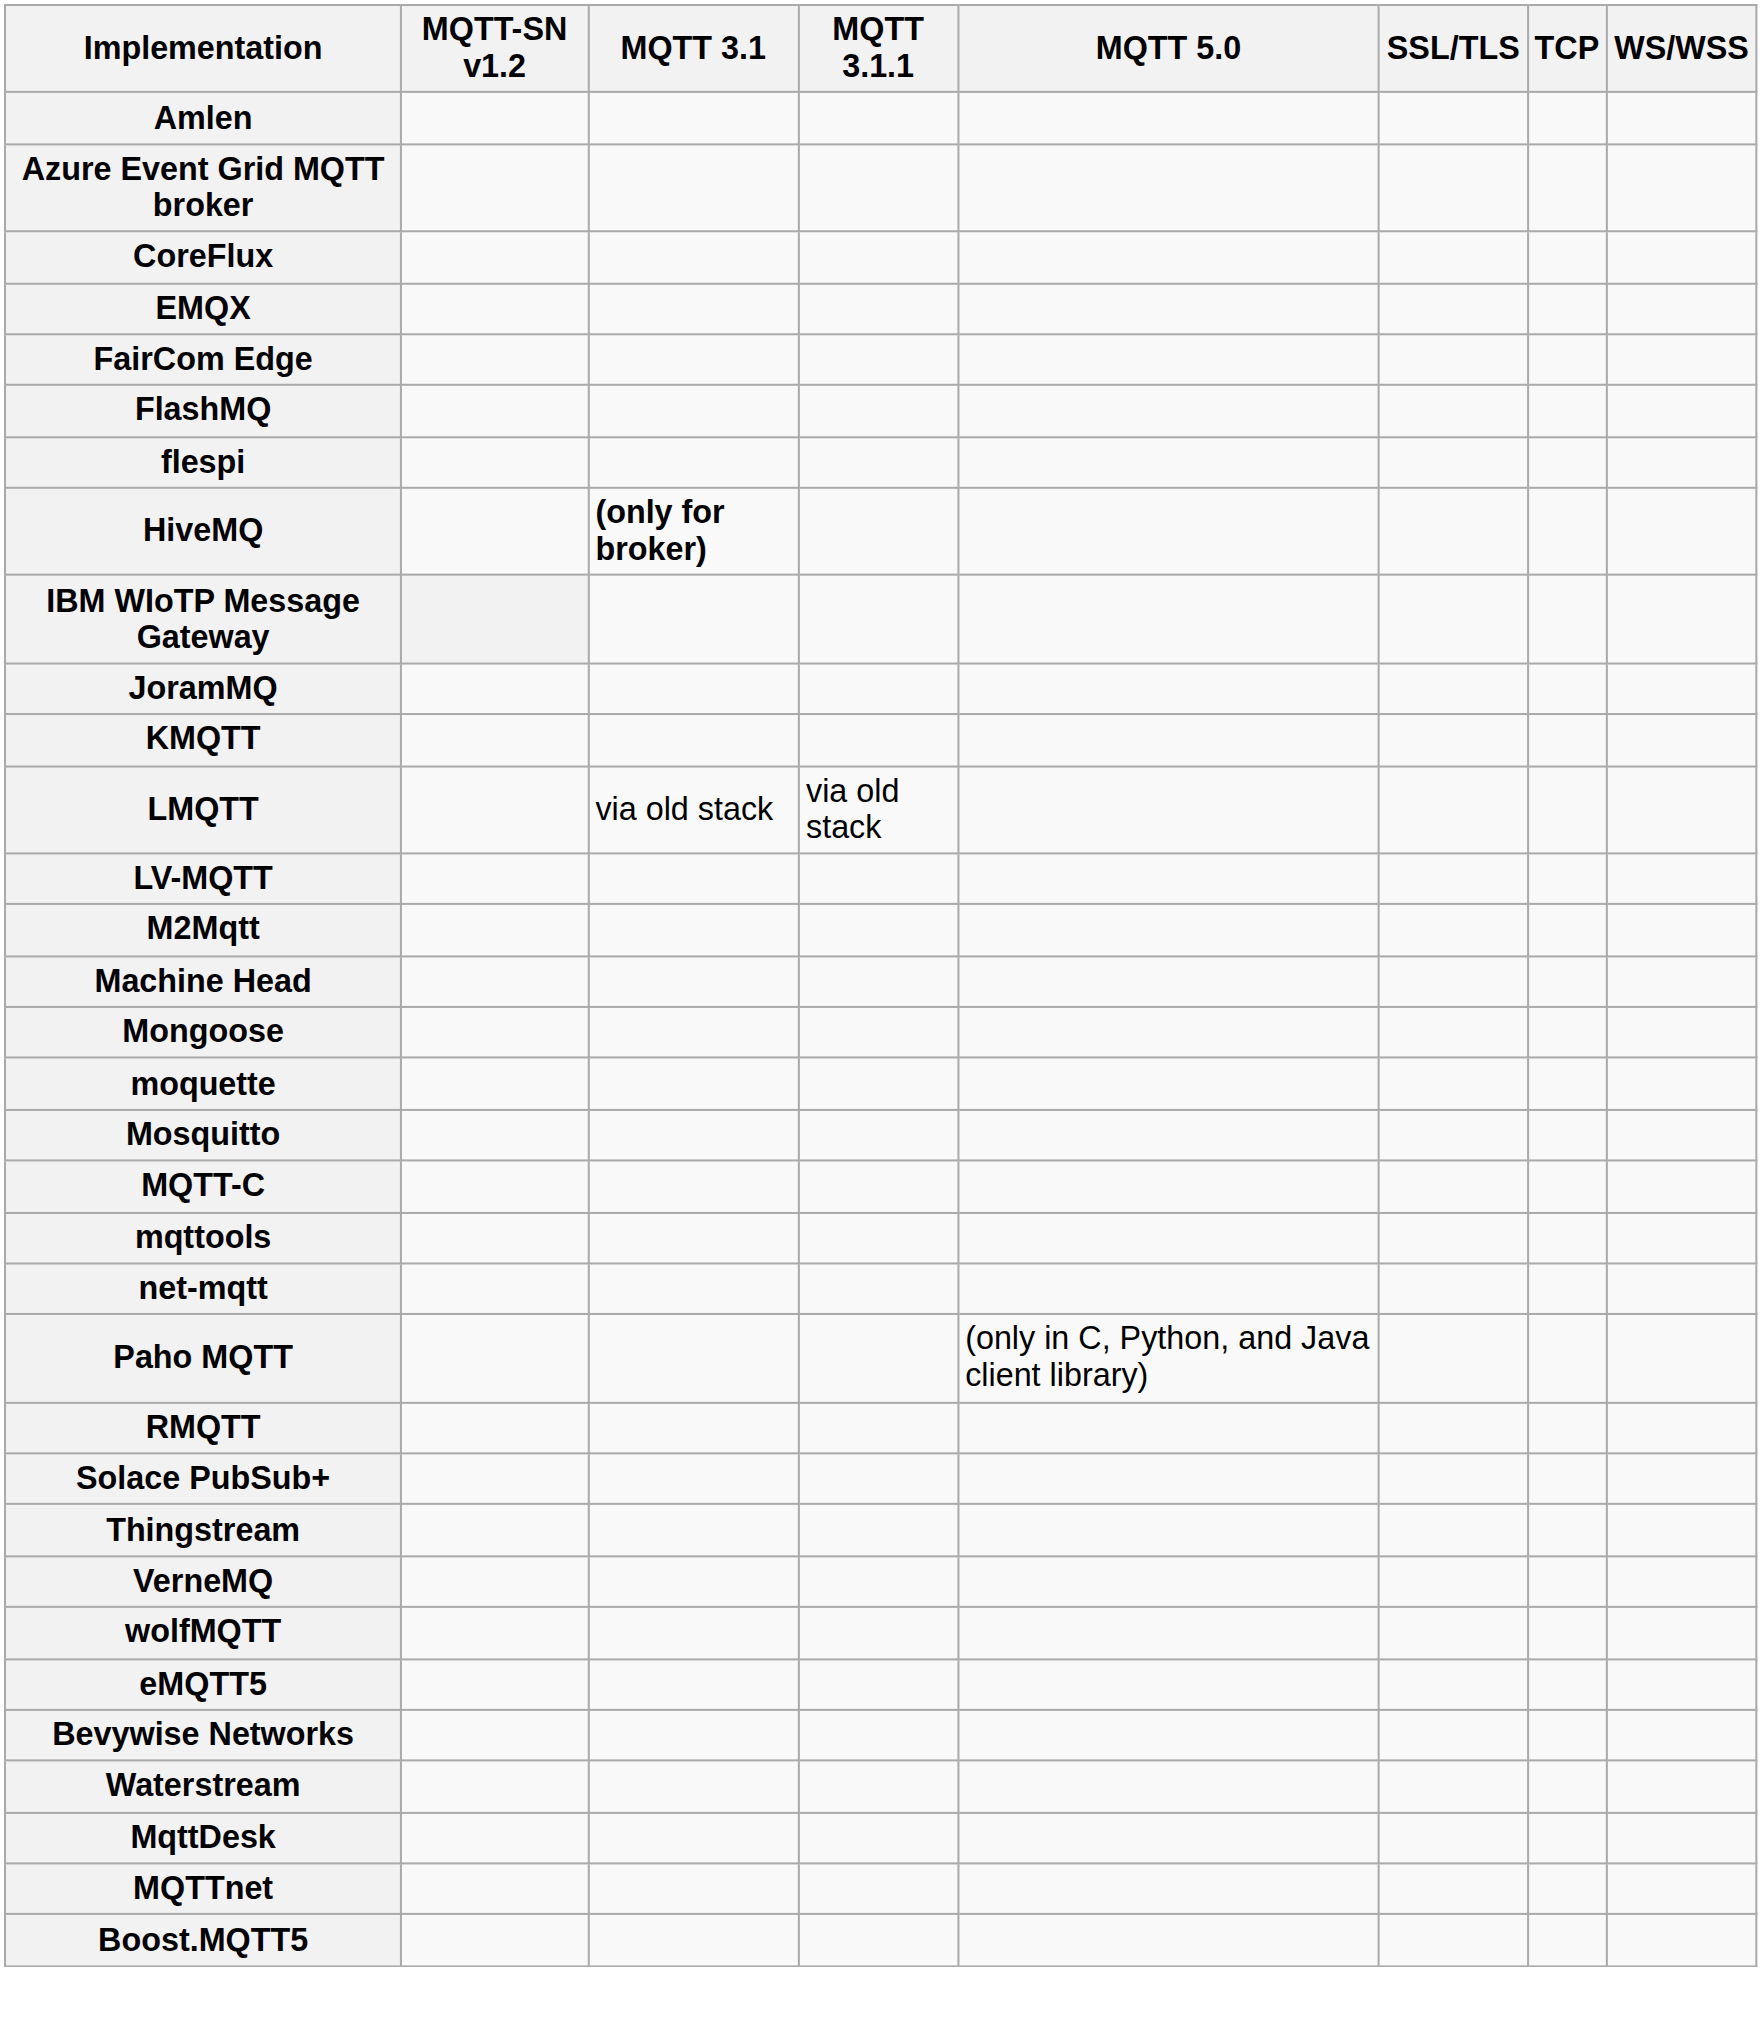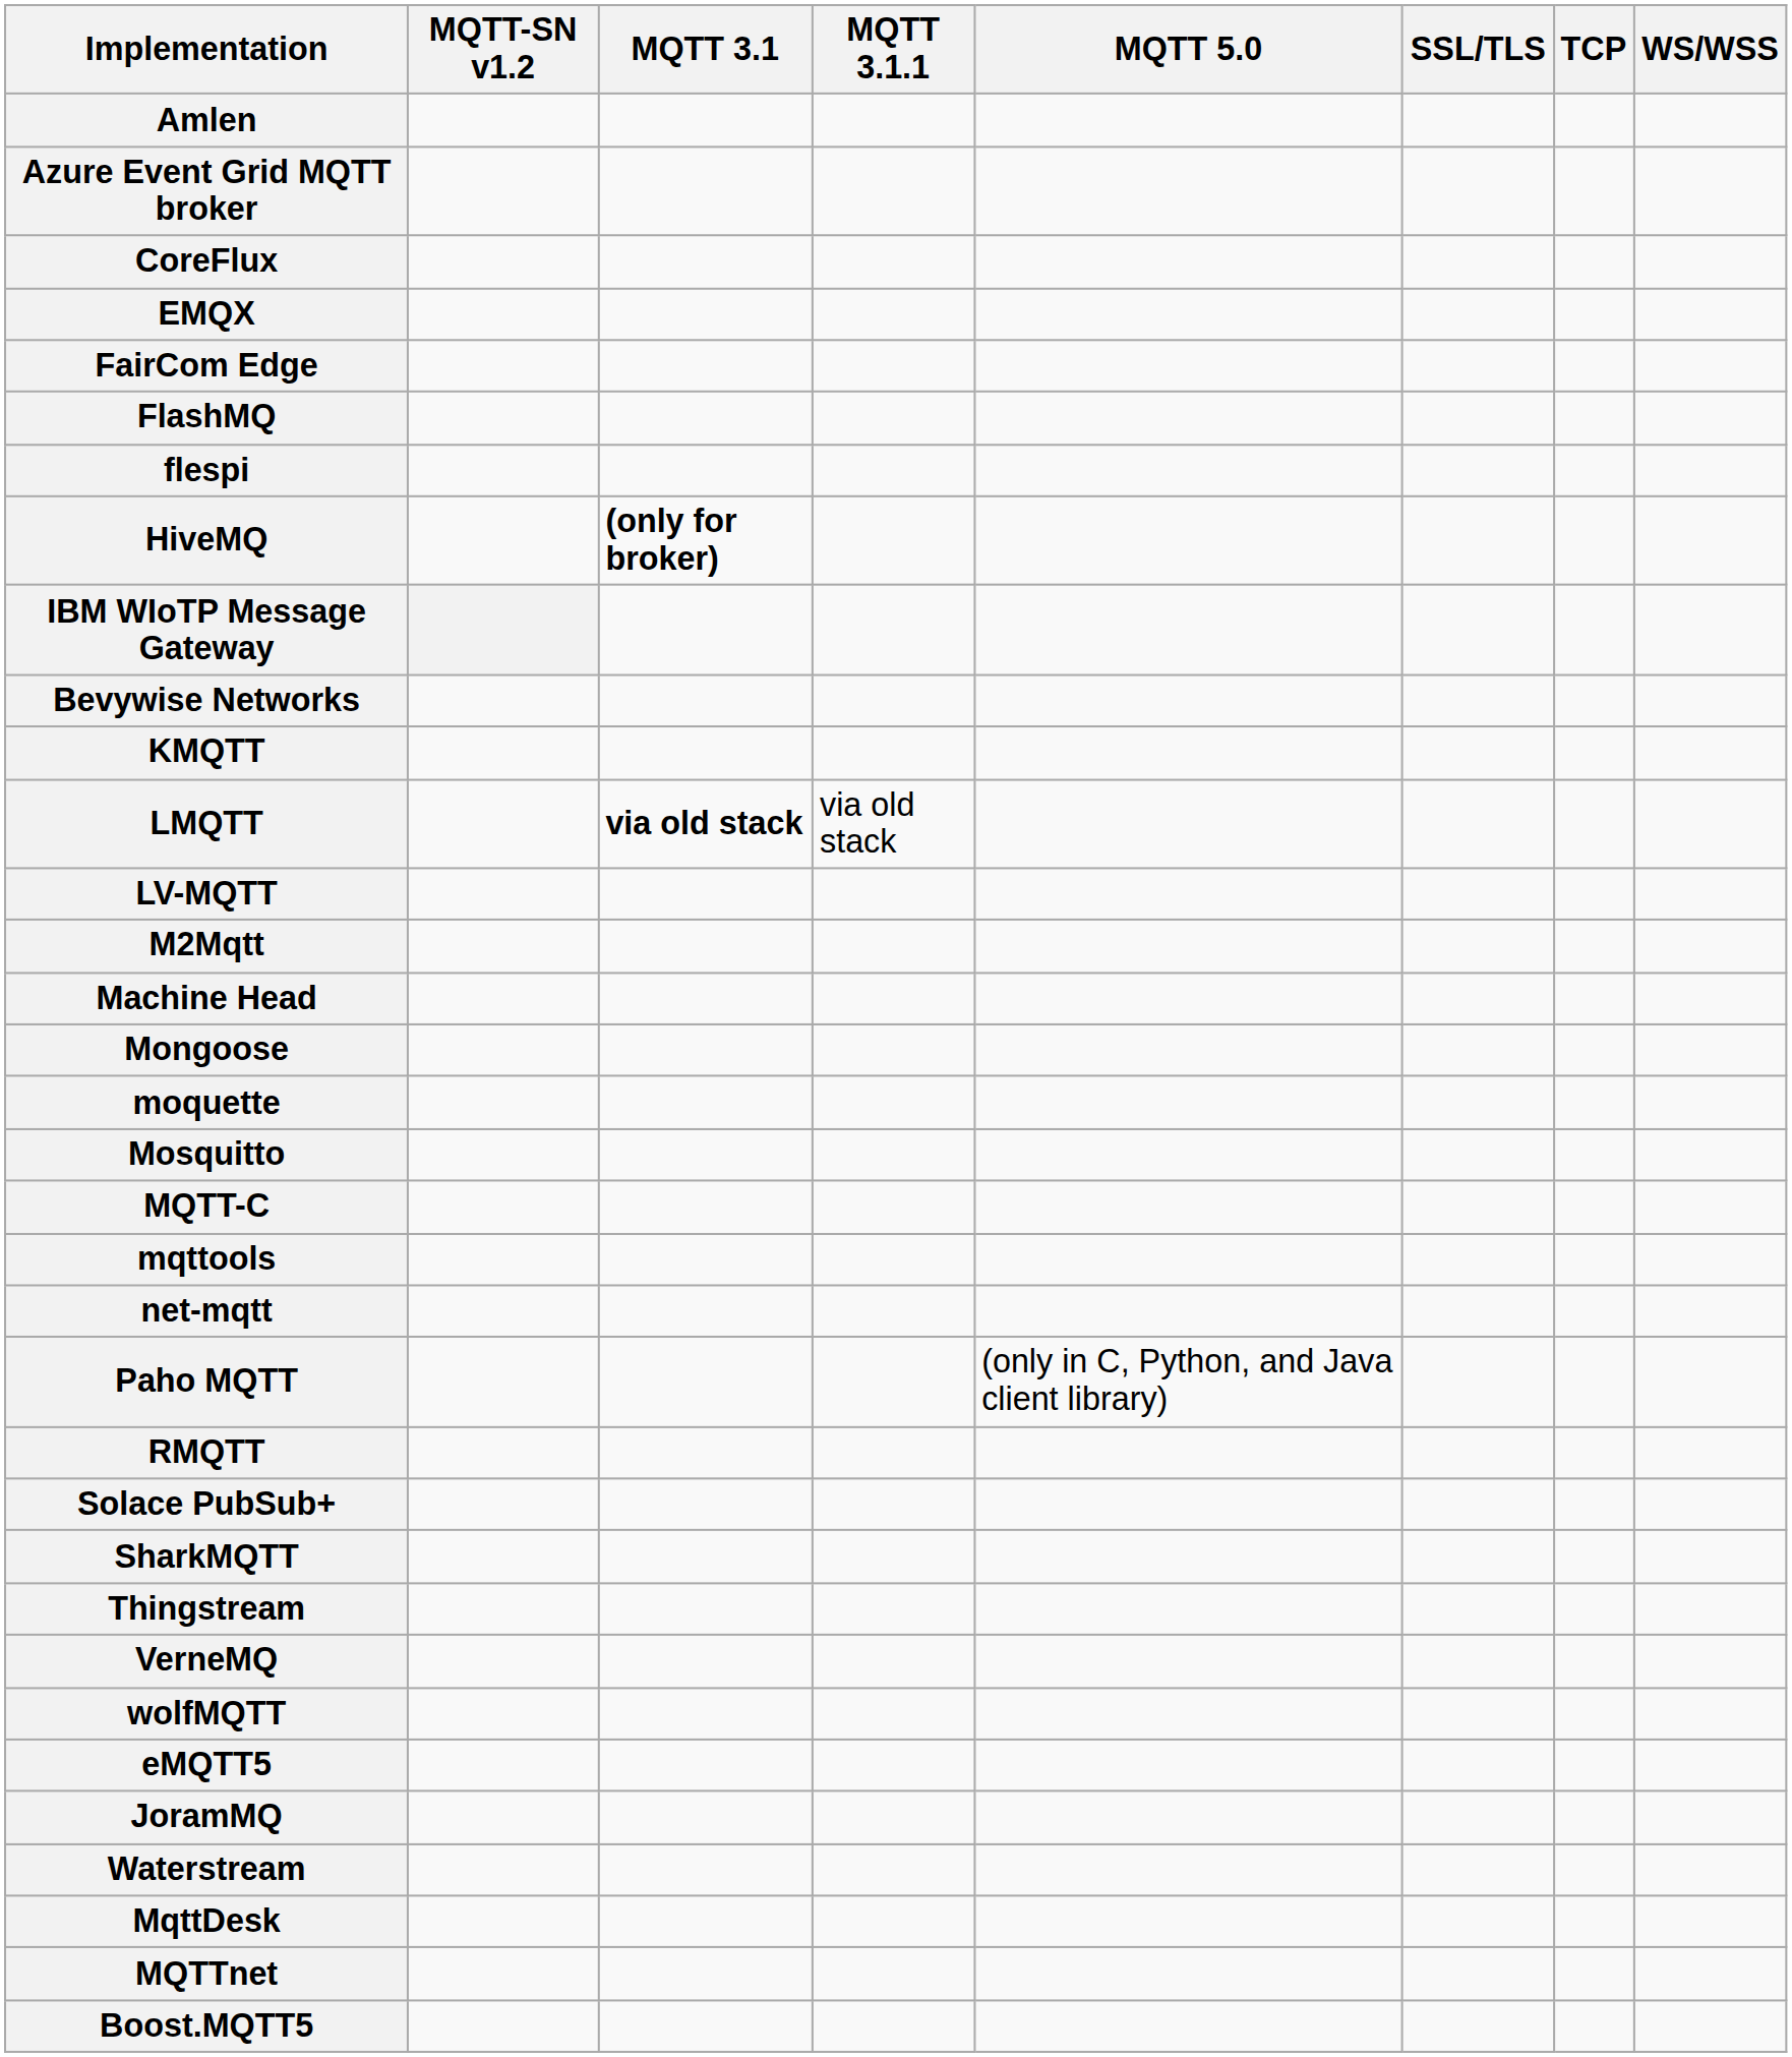 <table class="wikitable sortable">
 <tr>
 <th>Implementation</th>
 <th>MQTT-SN v1.2</th>
 <th>MQTT 3.1</th>
 <th>MQTT 3.1.1</th>
 <th>MQTT 5.0</th>
 <th>SSL/TLS</th>
 <th>TCP</th>
 <th>WS/WSS</th>
 </tr>
 <tr>
 <th>Amlen</th>
 <td></td>
 <td></td>
 <td></td>
 <td></td>
 <td></td>
 <td></td>
 <td></td>
 </tr>
 <tr>
 <th>Azure Event Grid MQTT broker</th>
 <td></td>
 <td></td>
 <td></td>
 <td></td>
 <td></td>
 <td></td>
 <td></td>
 </tr>
 <tr>
 <th>CoreFlux</th>
 <td></td>
 <td></td>
 <td></td>
 <td></td>
 <td></td>
 <td></td>
 <td></td>
 </tr>
 <tr>
 <th>EMQX</th>
 <td></td>
 <td></td>
 <td></td>
 <td></td>
 <td></td>
 <td></td>
 <td></td>
 </tr>
 <tr>
 <th>FairCom Edge</th>
 <td></td>
 <td></td>
 <td></td>
 <td></td>
 <td></td>
 <td></td>
 <td></td>
 </tr>
 <tr>
 <th>FlashMQ</th>
 <td></td>
 <td></td>
 <td></td>
 <td></td>
 <td></td>
 <td></td>
 <td></td>
 </tr>
 <tr>
 <th>flespi</th>
 <td></td>
 <td></td>
 <td></td>
 <td></td>
 <td></td>
 <td></td>
 <td></td>
 </tr>
 <tr>
 <th>HiveMQ</th>
 <td></td>
 <td><strong> (only for broker)</strong></td>
 <td></td>
 <td></td>
 <td></td>
 <td></td>
 <td></td>
 </tr>
 <tr>
 <th>IBM WIoTP Message Gateway</th>
 <th></th>
 <td></td>
 <td></td>
 <td></td>
 <td></td>
 <td></td>
 <td></td>
 </tr>
 <tr>
-<th>JoramMQ</th>
+<th>Bevywise Networks</th>
 <td></td>
 <td></td>
 <td></td>
 <td></td>
 <td></td>
 <td></td>
 <td></td>
 </tr>
 <tr>
 <th>KMQTT</th>
 <td></td>
 <td></td>
 <td></td>
 <td></td>
 <td></td>
 <td></td>
 <td></td>
 </tr>
 <tr>
 <th>LMQTT</th>
 <td></td>
-<td>via old stack</td>
+<td><strong>via old stack</strong></td>
 <td>via old stack</td>
 <td></td>
 <td></td>
 <td></td>
 <td></td>
 </tr>
 <tr>
 <th>LV-MQTT</th>
 <td></td>
 <td></td>
 <td></td>
 <td></td>
 <td></td>
 <td></td>
 <td></td>
 </tr>
 <tr>
 <th>M2Mqtt</th>
 <td></td>
 <td></td>
 <td></td>
 <td></td>
 <td></td>
 <td></td>
 <td></td>
 </tr>
 <tr>
 <th>Machine Head</th>
 <td></td>
 <td></td>
 <td></td>
 <td></td>
 <td></td>
 <td></td>
 <td></td>
 </tr>
 <tr>
 <th>Mongoose</th>
 <td></td>
 <td></td>
 <td></td>
 <td></td>
 <td></td>
 <td></td>
 <td></td>
 </tr>
 <tr>
 <th>moquette</th>
 <td></td>
 <td></td>
 <td></td>
 <td></td>
 <td></td>
 <td></td>
 <td></td>
 </tr>
 <tr>
 <th>Mosquitto</th>
 <td></td>
 <td></td>
 <td></td>
 <td></td>
 <td></td>
 <td></td>
 <td></td>
 </tr>
 <tr>
 <th>MQTT-C</th>
 <td></td>
 <td></td>
 <td></td>
 <td></td>
 <td></td>
 <td></td>
 <td></td>
 </tr>
 <tr>
 <th>mqttools</th>
 <td></td>
 <td></td>
 <td></td>
 <td></td>
 <td></td>
 <td></td>
 <td></td>
 </tr>
 <tr>
 <th>net-mqtt</th>
 <td></td>
 <td></td>
 <td></td>
 <td></td>
 <td></td>
 <td></td>
 <td></td>
 </tr>
 <tr>
 <th>Paho MQTT</th>
 <td></td>
 <td></td>
 <td></td>
 <td> (only in C, Python, and Java client library)</td>
 <td></td>
 <td></td>
 <td></td>
 </tr>
 <tr>
 <th>RMQTT</th>
 <td></td>
 <td></td>
 <td></td>
 <td></td>
 <td></td>
 <td></td>
 <td></td>
 </tr>
 <tr>
 <th>Solace PubSub+</th>
 <td></td>
 <td></td>
 <td></td>
 <td></td>
 <td></td>
 <td></td>
 <td></td>
 </tr>
 <tr>
+<th>SharkMQTT</th>
+<td></td>
+<td></td>
+<td></td>
+<td></td>
+<td></td>
+<td></td>
+<td></td>
+</tr>
+<tr>
 <th>Thingstream</th>
 <td></td>
 <td></td>
 <td></td>
 <td></td>
 <td></td>
 <td></td>
 </tr>
 <tr>
 <th>VerneMQ</th>
 <td></td>
 <td></td>
 <td></td>
 <td></td>
 <td></td>
 <td></td>
 <td></td>
 </tr>
 <tr>
 <th>wolfMQTT</th>
 <td></td>
 <td></td>
 <td></td>
 <td></td>
 <td></td>
 <td></td>
 </tr>
 <tr>
 <th>eMQTT5</th>
 <td></td>
 <td></td>
 <td></td>
 <td></td>
 <td></td>
 <td></td>
 <td></td>
 </tr>
 <tr>
-<th>Bevywise Networks</th>
+<th>JoramMQ</th>
 <td></td>
 <td></td>
 <td></td>
 <td></td>
 <td></td>
 <td></td>
 <td></td>
 </tr>
 <tr>
 <th>Waterstream</th>
 <td></td>
 <td></td>
 <td></td>
 <td></td>
 <td></td>
 <td></td>
 <td></td>
 </tr>
 <tr>
 <th>MqttDesk</th>
 <td></td>
 <td></td>
 <td></td>
 <td></td>
 <td></td>
 <td></td>
 <td></td>
 </tr>
 <tr>
 <th>MQTTnet</th>
 <td></td>
 <td></td>
 <td></td>
 <td></td>
 <td></td>
 <td></td>
 <td></td>
 </tr>
 <tr>
 <th>Boost.MQTT5</th>
 <td></td>
 <td></td>
 <td></td>
 <td></td>
 <td></td>
 <td></td>
 <td></td>
 </tr>
 </table>
